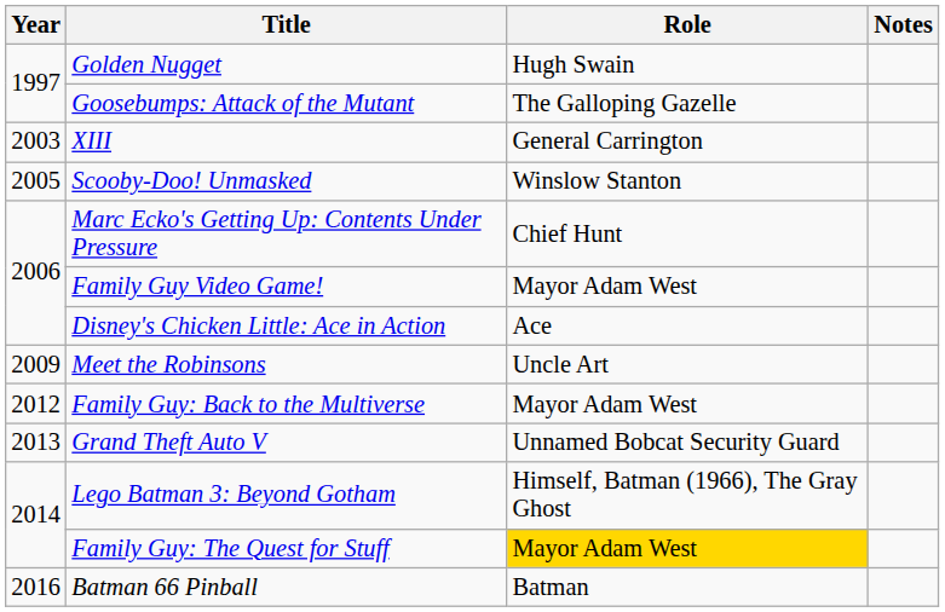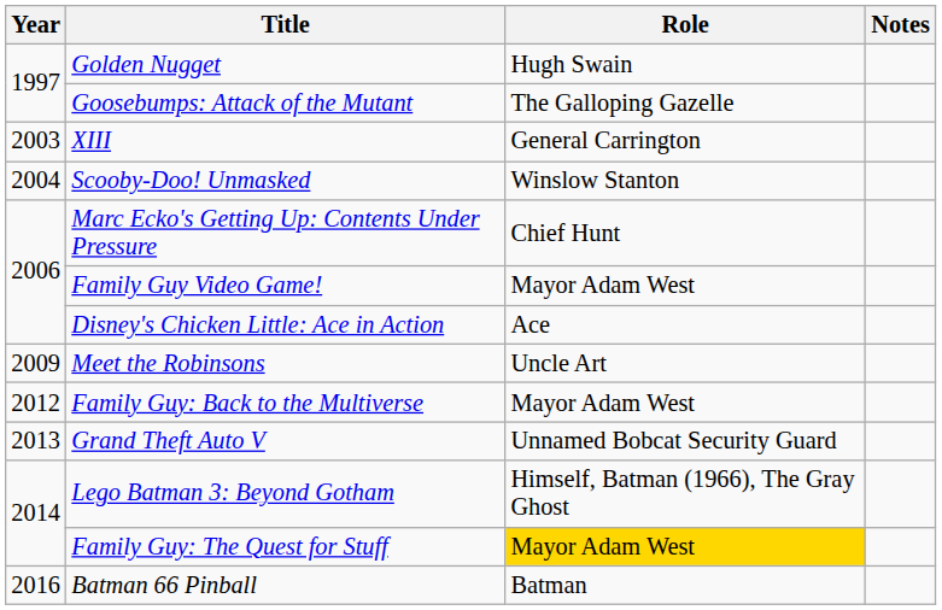 <table class="wikitable sortable">
 <tr>
 <th>Year</th>
 <th>Title</th>
 <th>Role</th>
 <th>Notes</th>
 </tr>
 <tr>
 <td rowspan="2">1997</td>
 <td><em><a href='#'>Golden Nugget</a></em></td>
 <td>Hugh Swain</td>
 <td></td>
 </tr>
 <tr>
 <td><em><a href='#'>Goosebumps: Attack of the Mutant</a></em></td>
 <td>The Galloping Gazelle</td>
 <td></td>
 </tr>
 <tr>
 <td>2003</td>
 <td><em><a href='#'>XIII</a></em></td>
 <td>General Carrington</td>
 <td></td>
 </tr>
 <tr>
-<td>2005</td>
+<td>2004</td>
 <td><em><a href='#'>Scooby-Doo! Unmasked</a></em></td>
 <td>Winslow Stanton</td>
 <td></td>
 </tr>
 <tr>
 <td rowspan="3">2006</td>
 <td><em><a href='#'>Marc Ecko's Getting Up: Contents Under Pressure</a></em></td>
 <td>Chief Hunt</td>
 <td></td>
 </tr>
 <tr>
 <td><em><a href='#'>Family Guy Video Game!</a></em></td>
 <td>Mayor Adam West</td>
 <td></td>
 </tr>
 <tr>
 <td><em><a href='#'>Disney's Chicken Little: Ace in Action</a></em></td>
 <td>Ace</td>
 <td></td>
 </tr>
 <tr>
 <td>2009</td>
 <td><em><a href='#'>Meet the Robinsons</a></em></td>
 <td>Uncle Art</td>
 <td></td>
 </tr>
 <tr>
 <td>2012</td>
 <td><em><a href='#'>Family Guy: Back to the Multiverse</a></em></td>
 <td>Mayor Adam West</td>
 <td></td>
 </tr>
 <tr>
 <td>2013</td>
 <td><em><a href='#'>Grand Theft Auto V</a></em></td>
 <td>Unnamed Bobcat Security Guard</td>
 <td></td>
 </tr>
 <tr>
 <td rowspan="2">2014</td>
 <td><em><a href='#'>Lego Batman 3: Beyond Gotham</a></em></td>
 <td>Himself, Batman (1966), The Gray Ghost</td>
 <td></td>
 </tr>
 <tr>
 <td><em><a href='#'>Family Guy: The Quest for Stuff</a></em></td>
 <td style="background: gold;">Mayor Adam West</td>
 <td></td>
 </tr>
 <tr>
 <td>2016</td>
 <td><em>Batman 66 Pinball</em></td>
 <td>Batman</td>
 <td></td>
 </tr>
 </table>
